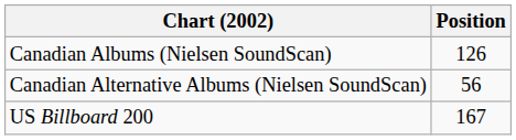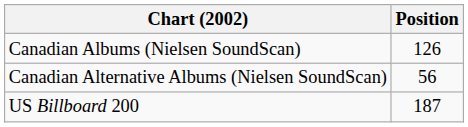 <table class="wikitable">
 <tr>
 <th>Chart (2002)</th>
 <th>Position</th>
 </tr>
 <tr>
 <td>Canadian Albums (Nielsen SoundScan)</td>
 <td style="text-align:center;">126</td>
 </tr>
 <tr>
 <td>Canadian Alternative Albums (Nielsen SoundScan)</td>
 <td style="text-align:center;">56</td>
 </tr>
 <tr>
 <td>US <em>Billboard</em> 200</td>
-<td style="text-align:center;">167</td>
+<td style="text-align:center;">187</td>
 </tr>
 </table>
